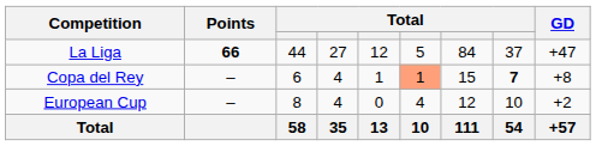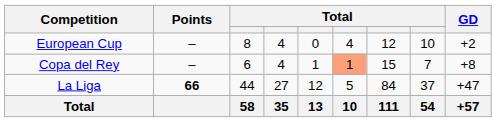 <table class="wikitable" style="font-size:90%;width:60%;float:left;text-align:center;">
 <tr>
 <th rowspan="2">Competition</th>
 <th rowspan="2">Points</th>
 <th colspan="6">Total</th>
 <th rowspan="2"><a href='#'>GD</a></th>
 </tr>
 <tr>
 <th></th>
 <th></th>
 <th></th>
 <th></th>
 <th></th>
 <th></th>
 </tr>
 <tr>
+<td><a href='#'>European Cup</a></td>
+<td>–</td>
+<td>8</td>
+<td>4</td>
+<td>0</td>
+<td>4</td>
+<td>12</td>
+<td>10</td>
+<td>+2</td>
+</tr>
+<tr>
+<td><a href='#'>Copa del Rey</a></td>
+<td>–</td>
+<td>6</td>
+<td>4</td>
+<td>1</td>
+<td style="background: lightsalmon;">1</td>
+<td>15</td>
+<td>7</td>
+<td>+8</td>
+</tr>
+<tr>
 <td><a href='#'>La Liga</a></td>
 <td><strong>66</strong></td>
 <td>44</td>
 <td>27</td>
 <td>12</td>
 <td>5</td>
 <td>84</td>
 <td>37</td>
 <td>+47</td>
-</tr>
-<tr>
-<td><a href='#'>Copa del Rey</a></td>
-<td>–</td>
-<td>6</td>
-<td>4</td>
-<td>1</td>
-<td style="background: lightsalmon;">1</td>
-<td>15</td>
-<td><strong>7</strong></td>
-<td>+8</td>
-</tr>
-<tr>
-<td><a href='#'>European Cup</a></td>
-<td>–</td>
-<td>8</td>
-<td>4</td>
-<td>0</td>
-<td>4</td>
-<td>12</td>
-<td>10</td>
-<td>+2</td>
 </tr>
 <tr>
 <th>Total</th>
 <th></th>
 <th>58</th>
 <th>35</th>
 <th>13</th>
 <th>10</th>
 <th>111</th>
 <th>54</th>
 <th>+57</th>
 </tr>
 </table>
